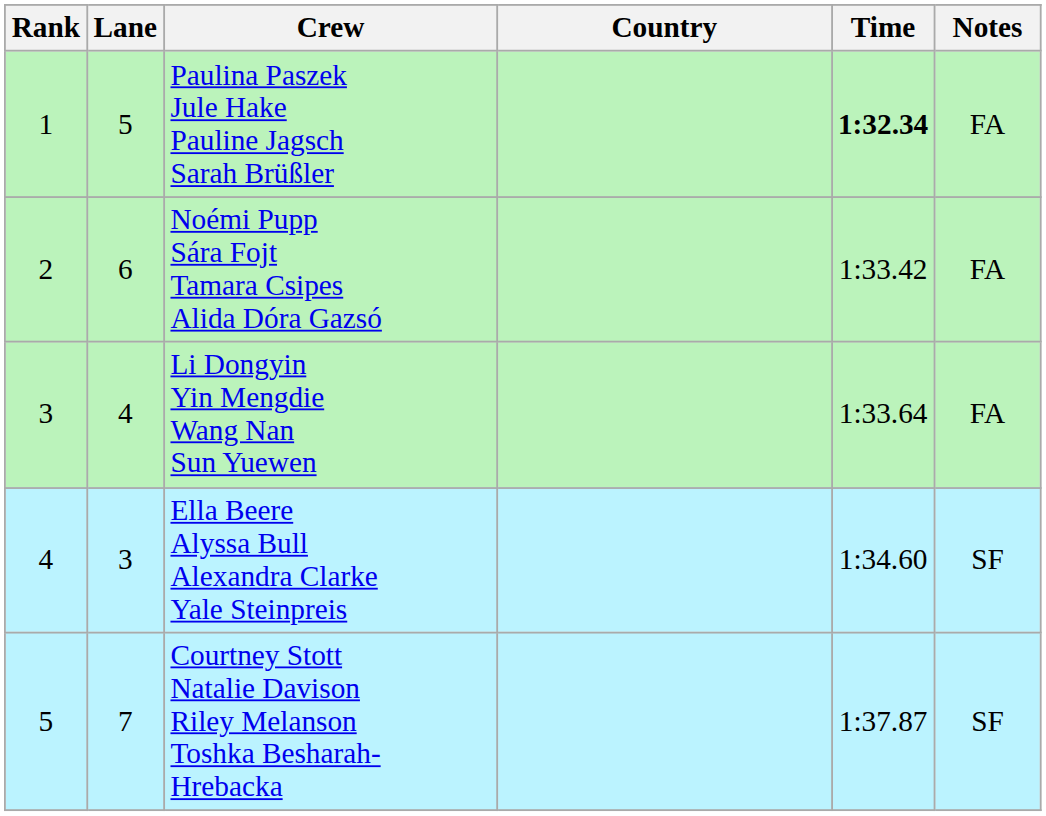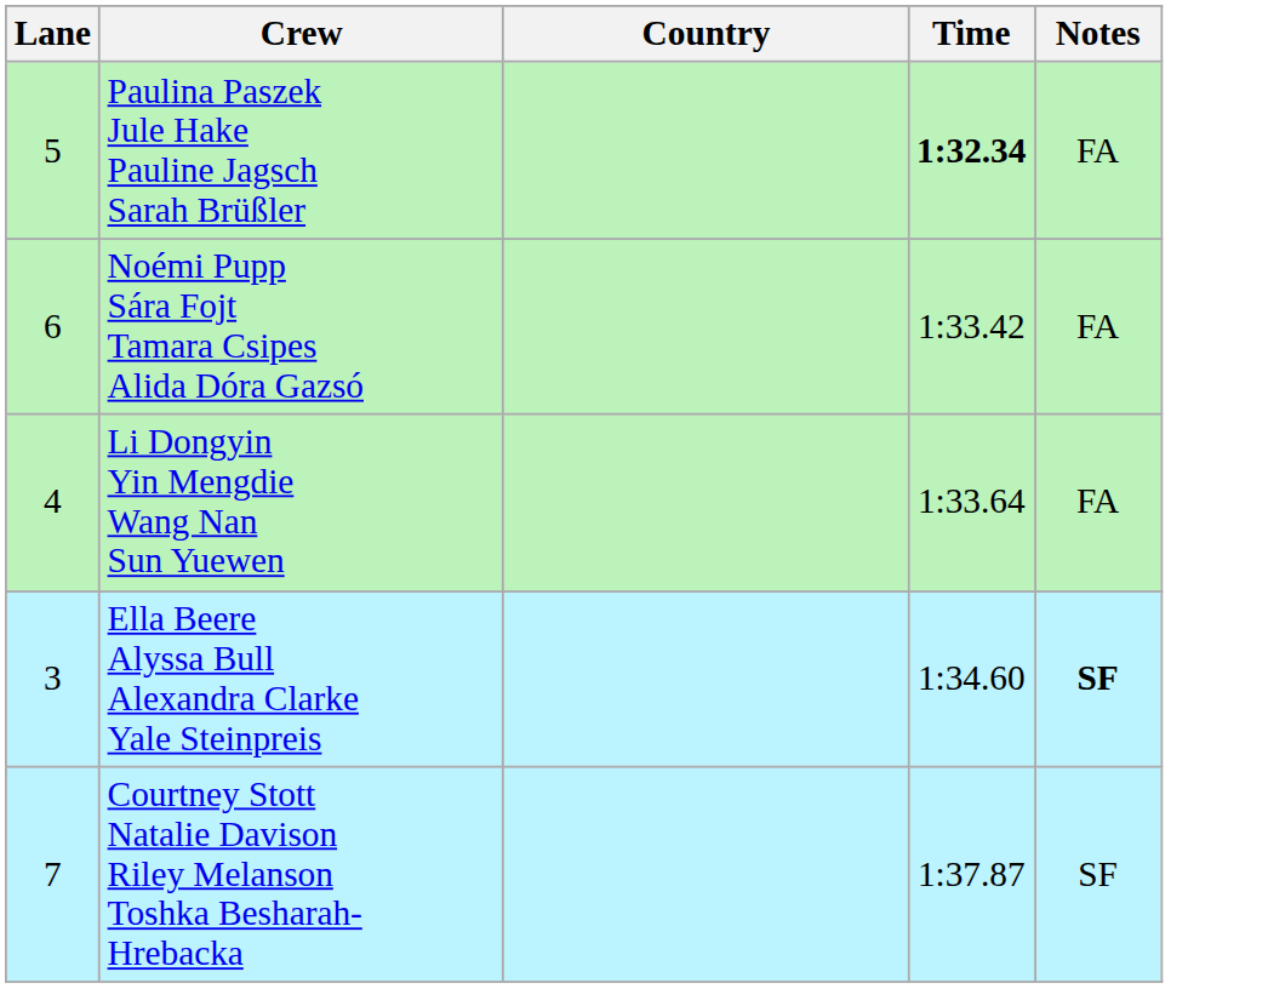 <table class="wikitable sortable" style="text-align:center;">
 <tr>
-<th width="30">Rank</th>
 <th width="30">Lane</th>
 <th width="175">Crew</th>
 <th width="175">Country</th>
 <th width="30">Time</th>
 <th width="50">Notes</th>
 </tr>
 <tr bgcolor=bbf3bb>
-<td>1</td>
 <td>5</td>
 <td align="left"><a href='#'>Paulina Paszek</a><br><a href='#'>Jule Hake</a><br><a href='#'>Pauline Jagsch</a><br><a href='#'>Sarah Brüßler</a></td>
 <td align="left"></td>
 <td><strong>1:32.34</strong></td>
 <td>FA</td>
 </tr>
 <tr bgcolor=bbf3bb>
-<td>2</td>
 <td>6</td>
 <td align="left"><a href='#'>Noémi Pupp</a><br><a href='#'>Sára Fojt</a><br><a href='#'>Tamara Csipes</a><br><a href='#'>Alida Dóra Gazsó</a></td>
 <td align="left"></td>
 <td>1:33.42</td>
 <td>FA</td>
 </tr>
 <tr bgcolor=bbf3bb>
-<td>3</td>
 <td>4</td>
 <td align="left"><a href='#'>Li Dongyin</a><br><a href='#'>Yin Mengdie</a><br><a href='#'>Wang Nan</a><br><a href='#'>Sun Yuewen</a></td>
 <td align="left"></td>
 <td>1:33.64</td>
 <td>FA</td>
 </tr>
 <tr bgcolor=bbf3ff>
-<td>4</td>
 <td>3</td>
 <td align="left"><a href='#'>Ella Beere</a><br><a href='#'>Alyssa Bull</a><br><a href='#'>Alexandra Clarke</a><br><a href='#'>Yale Steinpreis</a></td>
 <td align="left"></td>
 <td>1:34.60</td>
-<td>SF</td>
+<td><strong>SF</strong></td>
 </tr>
 <tr bgcolor=bbf3ff>
-<td>5</td>
 <td>7</td>
 <td align="left"><a href='#'>Courtney Stott</a><br><a href='#'>Natalie Davison</a><br><a href='#'>Riley Melanson</a><br><a href='#'>Toshka Besharah-Hrebacka</a></td>
 <td align="left"></td>
 <td>1:37.87</td>
 <td>SF</td>
 </tr>
 </table>
